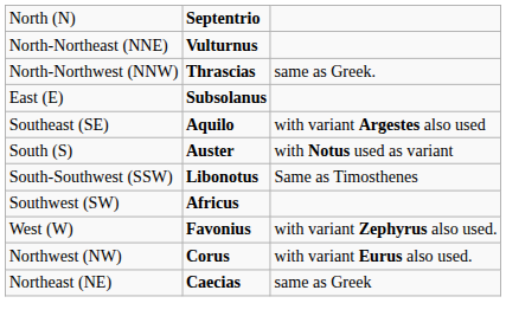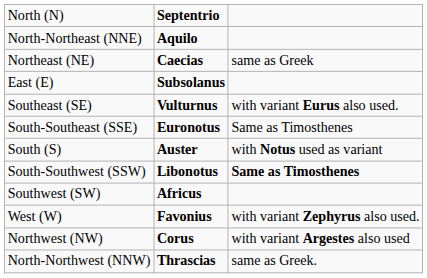 <table class="wikitable">
 <tr valign="top">
 <td>North (N)</td>
 <td><strong>Septentrio</strong></td>
 <td></td>
 </tr>
 <tr valign="top">
 <td>North-Northeast (NNE)</td>
-<td><strong>Vulturnus</strong></td>
+<td><strong>Aquilo</strong></td>
 <td></td>
 </tr>
 <tr valign="top">
-<td>North-Northwest (NNW)</td>
-<td><strong>Thrascias</strong></td>
-<td>same as Greek.</td>
+<td>Northeast (NE)</td>
+<td><strong>Caecias</strong></td>
+<td>same as Greek</td>
 </tr>
 <tr valign="top">
 <td>East (E)</td>
 <td><strong>Subsolanus</strong></td>
 <td></td>
 </tr>
 <tr valign="top">
 <td>Southeast (SE)</td>
-<td><strong>Aquilo</strong></td>
-<td>with variant <strong>Argestes</strong> also used</td>
+<td><strong>Vulturnus</strong></td>
+<td>with variant <strong>Eurus</strong> also used.</td>
+</tr>
+<tr valign="top">
+<td>South-Southeast (SSE)</td>
+<td><strong>Euronotus</strong></td>
+<td>Same as Timosthenes</td>
 </tr>
 <tr valign="top">
 <td>South (S)</td>
 <td><strong>Auster</strong></td>
 <td>with <strong>Notus</strong> used as variant</td>
 </tr>
 <tr valign="top">
 <td>South-Southwest (SSW)</td>
 <td><strong>Libonotus</strong></td>
-<td>Same as Timosthenes</td>
+<td><strong>Same as Timosthenes</strong></td>
 </tr>
 <tr valign="top">
 <td>Southwest (SW)</td>
 <td><strong>Africus</strong></td>
 <td></td>
 </tr>
 <tr valign="top">
 <td>West (W)</td>
 <td><strong>Favonius</strong></td>
 <td>with variant <strong>Zephyrus</strong> also used.</td>
 </tr>
 <tr valign="top">
 <td>Northwest (NW)</td>
 <td><strong>Corus</strong></td>
-<td>with variant <strong>Eurus</strong> also used.</td>
+<td>with variant <strong>Argestes</strong> also used</td>
 </tr>
 <tr valign="top">
-<td>Northeast (NE)</td>
-<td><strong>Caecias</strong></td>
-<td>same as Greek</td>
+<td>North-Northwest (NNW)</td>
+<td><strong>Thrascias</strong></td>
+<td>same as Greek.</td>
 </tr>
 </table>
